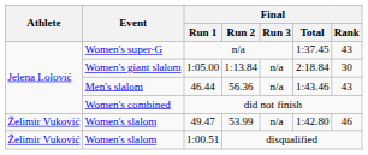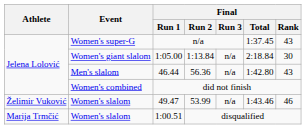 <table class="wikitable" style="font-size:90%">
 <tr>
 <th rowspan="2">Athlete</th>
 <th rowspan="2">Event</th>
 <th colspan="5">Final</th>
 </tr>
 <tr>
 <th>Run 1</th>
 <th>Run 2</th>
 <th>Run 3</th>
 <th>Total</th>
 <th>Rank</th>
 </tr>
 <tr>
 <td rowspan=4><a href='#'>Jelena Lolović</a></td>
 <td><a href='#'>Women's super-G</a></td>
 <td colspan=3 align="center">n/a</td>
 <td align="center">1:37.45</td>
 <td align="center">43</td>
 </tr>
 <tr>
 <td><a href='#'>Women's giant slalom</a></td>
 <td align="center">1:05.00</td>
 <td align="center">1:13.84</td>
 <td align="center">n/a</td>
 <td align="center">2:18.84</td>
 <td align="center">30</td>
 </tr>
 <tr>
 <td><a href='#'>Men's slalom</a></td>
 <td align="center">46.44</td>
 <td align="center">56.36</td>
 <td align="center">n/a</td>
-<td align="center">1:43.46</td>
+<td align="center">1:42.80</td>
 <td align="center">43</td>
 </tr>
 <tr>
 <td><a href='#'>Women's combined</a></td>
 <td colspan=5 align="center">did not finish</td>
 </tr>
 <tr>
 <td><a href='#'>Želimir Vuković</a></td>
 <td><a href='#'>Women's slalom</a></td>
 <td align="center">49.47</td>
 <td align="center">53.99</td>
 <td align="center">n/a</td>
-<td align="center">1:42.80</td>
+<td align="center">1:43.46</td>
 <td align="center">46</td>
 </tr>
 <tr>
-<td><a href='#'>Želimir Vuković</a></td>
+<td><a href='#'>Marija Trmčić</a></td>
 <td><a href='#'>Women's slalom</a></td>
 <td align="center">1:00.51</td>
 <td colspan=4 align="center">disqualified</td>
 </tr>
 </table>
